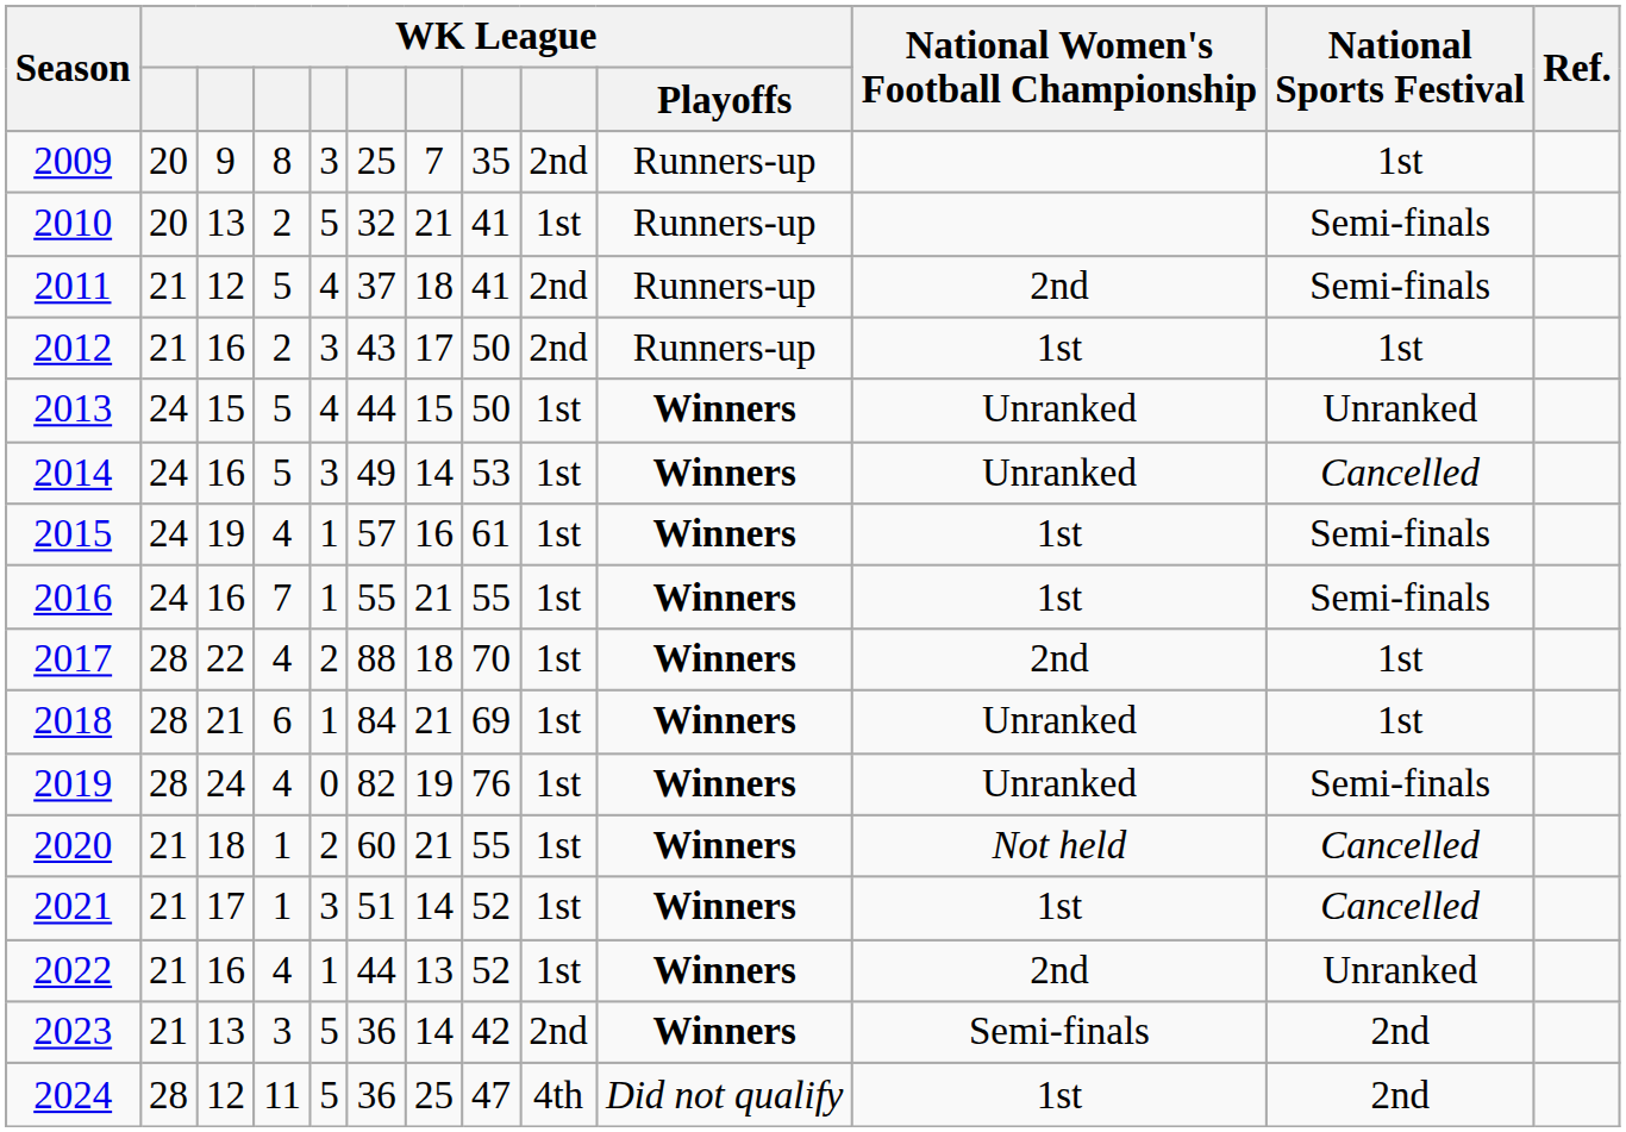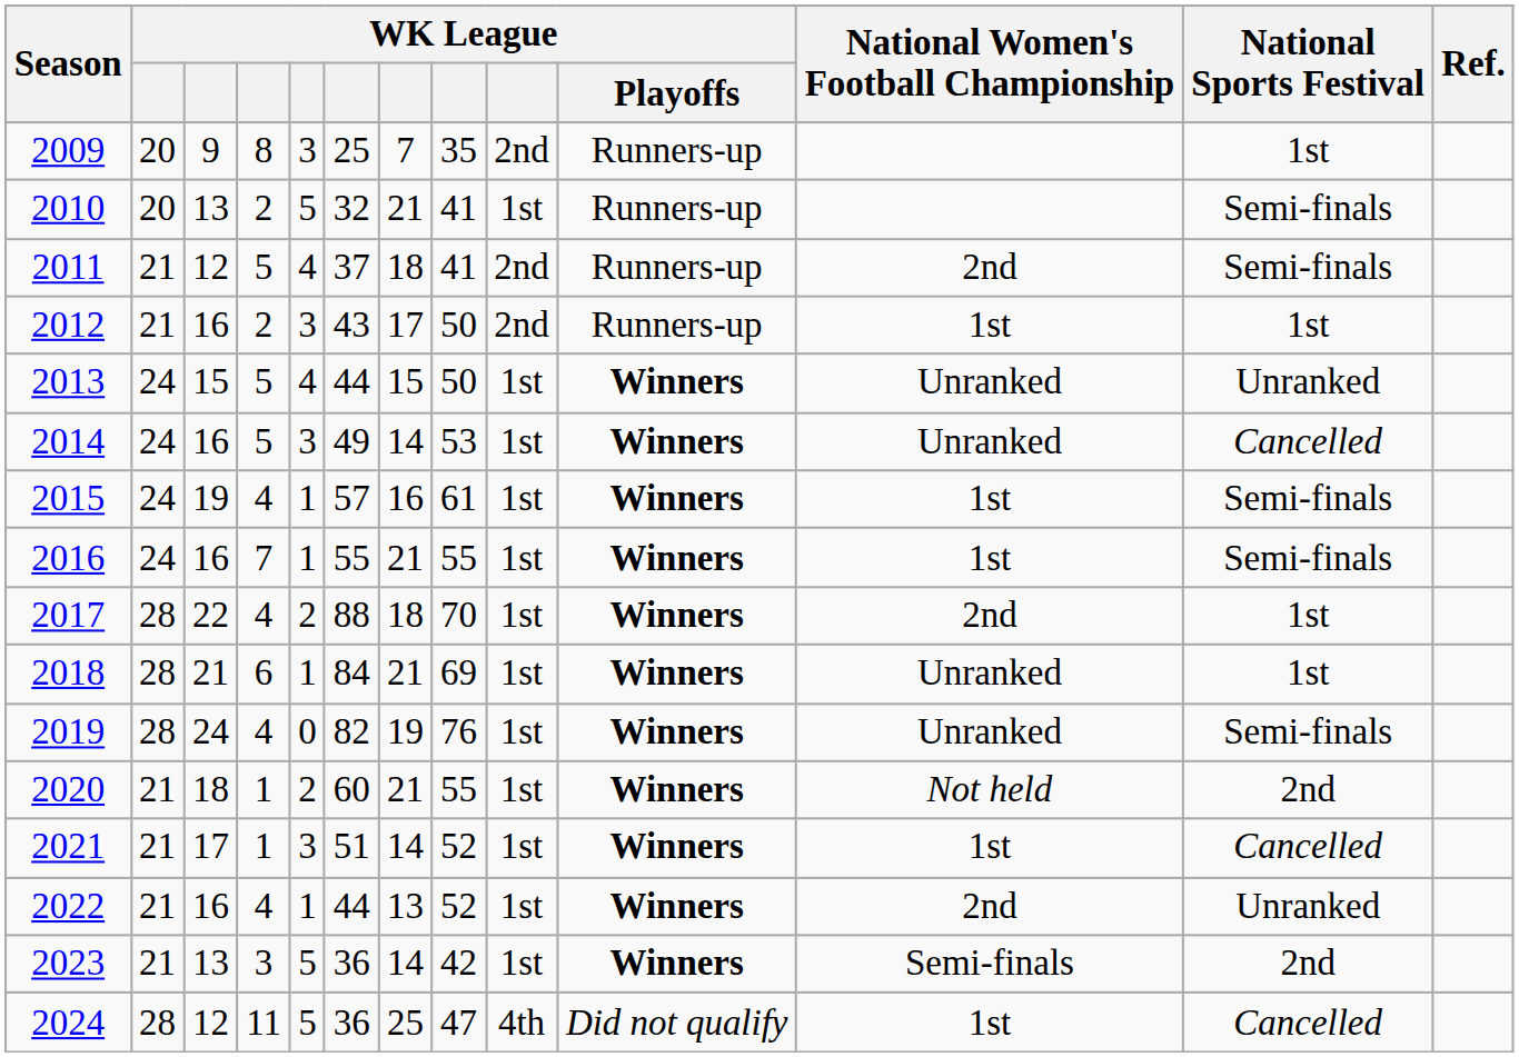 <table class="wikitable" style="text-align: center">
 <tr>
 <th rowspan="2" scope="col">Season</th>
 <th colspan="9" class="unsortable">WK League</th>
 <th rowspan="2">National Women's<br>Football Championship</th>
 <th rowspan="2">National<br>Sports Festival</th>
 <th rowspan="2">Ref.</th>
 </tr>
 <tr>
 <th></th>
 <th></th>
 <th></th>
 <th></th>
 <th></th>
 <th></th>
 <th></th>
 <th></th>
 <th>Playoffs</th>
 </tr>
 <tr>
 <td><a href='#'>2009</a></td>
 <td>20</td>
 <td>9</td>
 <td>8</td>
 <td>3</td>
 <td>25</td>
 <td>7</td>
 <td>35</td>
 <td>2nd</td>
 <td>Runners-up</td>
 <td></td>
 <td>1st</td>
 <td></td>
 </tr>
 <tr>
 <td><a href='#'>2010</a></td>
 <td>20</td>
 <td>13</td>
 <td>2</td>
 <td>5</td>
 <td>32</td>
 <td>21</td>
 <td>41</td>
 <td>1st</td>
 <td>Runners-up</td>
 <td></td>
 <td>Semi-finals</td>
 <td></td>
 </tr>
 <tr>
 <td><a href='#'>2011</a></td>
 <td>21</td>
 <td>12</td>
 <td>5</td>
 <td>4</td>
 <td>37</td>
 <td>18</td>
 <td>41</td>
 <td>2nd</td>
 <td>Runners-up</td>
 <td>2nd</td>
 <td>Semi-finals</td>
 <td></td>
 </tr>
 <tr>
 <td><a href='#'>2012</a></td>
 <td>21</td>
 <td>16</td>
 <td>2</td>
 <td>3</td>
 <td>43</td>
 <td>17</td>
 <td>50</td>
 <td>2nd</td>
 <td>Runners-up</td>
 <td>1st</td>
 <td>1st</td>
 <td></td>
 </tr>
 <tr>
 <td><a href='#'>2013</a></td>
 <td>24</td>
 <td>15</td>
 <td>5</td>
 <td>4</td>
 <td>44</td>
 <td>15</td>
 <td>50</td>
 <td>1st</td>
 <td><strong>Winners</strong></td>
 <td>Unranked</td>
 <td>Unranked</td>
 <td></td>
 </tr>
 <tr>
 <td><a href='#'>2014</a></td>
 <td>24</td>
 <td>16</td>
 <td>5</td>
 <td>3</td>
 <td>49</td>
 <td>14</td>
 <td>53</td>
 <td>1st</td>
 <td><strong>Winners</strong></td>
 <td>Unranked</td>
 <td><em>Cancelled</em></td>
 <td></td>
 </tr>
 <tr>
 <td><a href='#'>2015</a></td>
 <td>24</td>
 <td>19</td>
 <td>4</td>
 <td>1</td>
 <td>57</td>
 <td>16</td>
 <td>61</td>
 <td>1st</td>
 <td><strong>Winners</strong></td>
 <td>1st</td>
 <td>Semi-finals</td>
 <td></td>
 </tr>
 <tr>
 <td><a href='#'>2016</a></td>
 <td>24</td>
 <td>16</td>
 <td>7</td>
 <td>1</td>
 <td>55</td>
 <td>21</td>
 <td>55</td>
 <td>1st</td>
 <td><strong>Winners</strong></td>
 <td>1st</td>
 <td>Semi-finals</td>
 <td></td>
 </tr>
 <tr>
 <td><a href='#'>2017</a></td>
 <td>28</td>
 <td>22</td>
 <td>4</td>
 <td>2</td>
 <td>88</td>
 <td>18</td>
 <td>70</td>
 <td>1st</td>
 <td><strong>Winners</strong></td>
 <td>2nd</td>
 <td>1st</td>
 <td></td>
 </tr>
 <tr>
 <td><a href='#'>2018</a></td>
 <td>28</td>
 <td>21</td>
 <td>6</td>
 <td>1</td>
 <td>84</td>
 <td>21</td>
 <td>69</td>
 <td>1st</td>
 <td><strong>Winners</strong></td>
 <td>Unranked</td>
 <td>1st</td>
 <td></td>
 </tr>
 <tr>
 <td><a href='#'>2019</a></td>
 <td>28</td>
 <td>24</td>
 <td>4</td>
 <td>0</td>
 <td>82</td>
 <td>19</td>
 <td>76</td>
 <td>1st</td>
 <td><strong>Winners</strong></td>
 <td>Unranked</td>
 <td>Semi-finals</td>
 <td></td>
 </tr>
 <tr>
 <td><a href='#'>2020</a></td>
 <td>21</td>
 <td>18</td>
 <td>1</td>
 <td>2</td>
 <td>60</td>
 <td>21</td>
 <td>55</td>
 <td>1st</td>
 <td><strong>Winners</strong></td>
 <td><em>Not held</em></td>
-<td><em>Cancelled</em></td>
+<td>2nd</td>
 <td></td>
 </tr>
 <tr>
 <td><a href='#'>2021</a></td>
 <td>21</td>
 <td>17</td>
 <td>1</td>
 <td>3</td>
 <td>51</td>
 <td>14</td>
 <td>52</td>
 <td>1st</td>
 <td><strong>Winners</strong></td>
 <td>1st</td>
 <td><em>Cancelled</em></td>
 <td></td>
 </tr>
 <tr>
 <td><a href='#'>2022</a></td>
 <td>21</td>
 <td>16</td>
 <td>4</td>
 <td>1</td>
 <td>44</td>
 <td>13</td>
 <td>52</td>
 <td>1st</td>
 <td><strong>Winners</strong></td>
 <td>2nd</td>
 <td>Unranked</td>
 <td></td>
 </tr>
 <tr>
 <td><a href='#'>2023</a></td>
 <td>21</td>
 <td>13</td>
 <td>3</td>
 <td>5</td>
 <td>36</td>
 <td>14</td>
 <td>42</td>
-<td>2nd</td>
+<td>1st</td>
 <td><strong>Winners</strong></td>
 <td>Semi-finals</td>
 <td>2nd</td>
 <td></td>
 </tr>
 <tr>
 <td><a href='#'>2024</a></td>
 <td>28</td>
 <td>12</td>
 <td>11</td>
 <td>5</td>
 <td>36</td>
 <td>25</td>
 <td>47</td>
 <td>4th</td>
 <td><em>Did not qualify</em></td>
 <td>1st</td>
-<td>2nd</td>
+<td><em>Cancelled</em></td>
 <td></td>
 </tr>
 </table>
